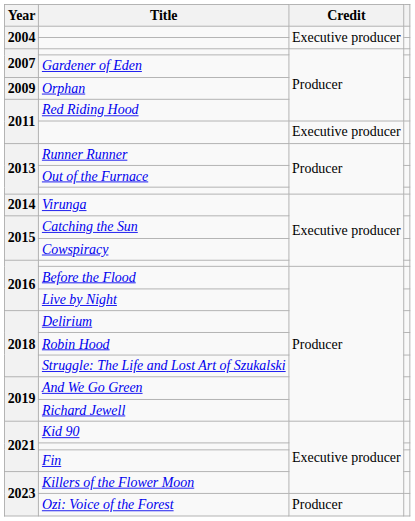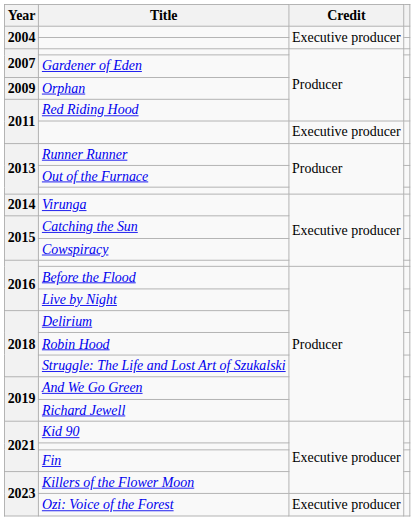 <table class="wikitable plainrowheaders sortable">
 <tr>
 <th scope="col">Year</th>
 <th scope="col">Title</th>
 <th scope="col">Credit</th>
 <th scope="col" class="unsortable"></th>
 </tr>
 <tr>
 <th scope="row" rowspan="2">2004</th>
 <td><em></em></td>
 <td rowspan="2">Executive producer</td>
 <td style="text-align:center;"></td>
 </tr>
 <tr>
 <td><em></em></td>
 <td style="text-align:center;"></td>
 </tr>
 <tr>
 <th scope="row" rowspan="2">2007</th>
 <td><em></em></td>
 <td rowspan="4">Producer</td>
 <td style="text-align:center;"></td>
 </tr>
 <tr>
 <td><em><a href='#'>Gardener of Eden</a></em></td>
 <td style="text-align:center;"></td>
 </tr>
 <tr>
 <th scope="row">2009</th>
 <td><em><a href='#'>Orphan</a></em></td>
 <td style="text-align:center;"></td>
 </tr>
 <tr>
 <th scope="row" rowspan="2">2011</th>
 <td><em><a href='#'>Red Riding Hood</a></em></td>
 <td style="text-align:center;"></td>
 </tr>
 <tr>
 <td><em></em></td>
 <td>Executive producer</td>
 <td style="text-align:center;"></td>
 </tr>
 <tr>
 <th scope="row" rowspan="3">2013</th>
 <td><em><a href='#'>Runner Runner</a></em></td>
 <td rowspan="3">Producer</td>
 <td style="text-align:center;"></td>
 </tr>
 <tr>
 <td><em><a href='#'>Out of the Furnace</a></em></td>
 <td style="text-align:center;"></td>
 </tr>
 <tr>
 <td></td>
 <td style="text-align:center;"></td>
 </tr>
 <tr>
 <th scope="row">2014</th>
 <td><em><a href='#'>Virunga</a></em></td>
 <td rowspan="4">Executive producer</td>
 <td style="text-align:center;"></td>
 </tr>
 <tr>
 <th scope="row" rowspan="2">2015</th>
 <td><em><a href='#'>Catching the Sun</a></em></td>
 <td style="text-align:center;"></td>
 </tr>
 <tr>
 <td><em><a href='#'>Cowspiracy</a></em></td>
 <td style="text-align:center;"></td>
 </tr>
 <tr>
 <th scope="row" rowspan="3">2016</th>
 <td><em></em></td>
 <td style="text-align:center;"></td>
 </tr>
 <tr>
 <td><em><a href='#'>Before the Flood</a></em></td>
 <td rowspan="7">Producer</td>
 <td style="text-align:center;"></td>
 </tr>
 <tr>
 <td><em><a href='#'>Live by Night</a></em></td>
 <td style="text-align:center;"></td>
 </tr>
 <tr>
 <th scope="row" rowspan="3">2018</th>
 <td><em><a href='#'>Delirium</a></em></td>
 <td style="text-align:center;"></td>
 </tr>
 <tr>
 <td><em><a href='#'>Robin Hood</a></em></td>
 <td style="text-align:center;"></td>
 </tr>
 <tr>
 <td><em><a href='#'>Struggle: The Life and Lost Art of Szukalski</a></em></td>
 <td style="text-align:center;"></td>
 </tr>
 <tr>
 <th scope="row" rowspan="2">2019</th>
 <td><em><a href='#'>And We Go Green</a></em></td>
 <td style="text-align:center;"></td>
 </tr>
 <tr>
 <td><em><a href='#'>Richard Jewell</a></em></td>
 <td style="text-align:center;"></td>
 </tr>
 <tr>
 <th scope="row" rowspan="3">2021</th>
 <td><em><a href='#'>Kid 90</a></em></td>
 <td rowspan="4">Executive producer</td>
 <td style="text-align:center;"></td>
 </tr>
 <tr>
 <td><em></em></td>
 <td style="text-align:center;"></td>
 </tr>
 <tr>
 <td><em><a href='#'>Fin</a></em></td>
 <td style="text-align:center;"></td>
 </tr>
 <tr>
 <th scope="row" rowspan="2">2023</th>
 <td><em><a href='#'>Killers of the Flower Moon</a></em></td>
 <td style="text-align:center;"></td>
 </tr>
 <tr>
 <td><em><a href='#'>Ozi: Voice of the Forest</a></em></td>
-<td>Producer</td>
+<td>Executive producer</td>
 <td style="text-align:center;"></td>
 </tr>
 </table>
